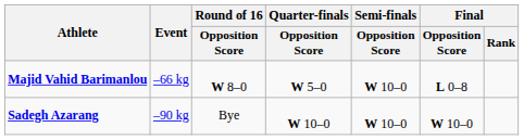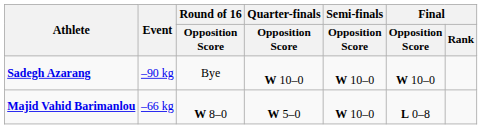 <table class=wikitable style=font-size:90%;text-align:center>
 <tr>
 <th rowspan=2>Athlete</th>
 <th rowspan=2>Event</th>
 <th>Round of 16</th>
 <th>Quarter-finals</th>
 <th>Semi-finals</th>
 <th colspan=2>Final</th>
 </tr>
 <tr style=font-size:95%>
 <th>Opposition<br>Score</th>
 <th>Opposition<br>Score</th>
 <th>Opposition<br>Score</th>
 <th>Opposition<br>Score</th>
 <th>Rank</th>
 </tr>
 <tr>
+<td align="left"><strong><a href='#'>Sadegh Azarang</a></strong></td>
+<td align="left"><a href='#'>–90 kg</a></td>
+<td>Bye</td>
+<td><br><strong>W</strong> 10–0</td>
+<td><br><strong>W</strong> 10–0</td>
+<td><br><strong>W</strong> 10–0</td>
+<td align=center></td>
+</tr>
+<tr>
 <td align="left"><strong><a href='#'>Majid Vahid Barimanlou</a></strong></td>
 <td align="left"><a href='#'>–66 kg</a></td>
 <td><br><strong>W</strong> 8–0</td>
 <td><br><strong>W</strong> 5–0</td>
 <td><br><strong>W</strong> 10–0</td>
 <td><br><strong>L</strong> 0–8</td>
 <td align=center></td>
 </tr>
-<tr>
-<td align="left"><strong><a href='#'>Sadegh Azarang</a></strong></td>
-<td align="left"><a href='#'>–90 kg</a></td>
-<td>Bye</td>
-<td><br><strong>W</strong> 10–0</td>
-<td><br><strong>W</strong> 10–0</td>
-<td><br><strong>W</strong> 10–0</td>
-<td align=center></td>
-</tr>
 </table>
